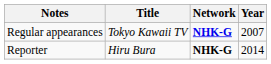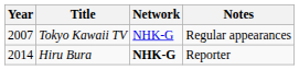 <table class="wikitable">
 <tr>
-<th>Notes</th>
+<th>Year</th>
 <th>Title</th>
 <th>Network</th>
-<th>Year</th>
+<th>Notes</th>
 </tr>
 <tr>
+<td>2007</td>
+<td><em>Tokyo Kawaii TV</em></td>
+<td><a href='#'>NHK-G</a></td>
 <td>Regular appearances</td>
-<td><em>Tokyo Kawaii TV</em></td>
-<td><strong><a href='#'>NHK-G</a></strong></td>
-<td>2007</td>
 </tr>
 <tr>
-<td>Reporter</td>
+<td>2014</td>
 <td><em>Hiru Bura</em></td>
 <td><strong>NHK-G</strong></td>
-<td>2014</td>
+<td>Reporter</td>
 </tr>
 </table>
